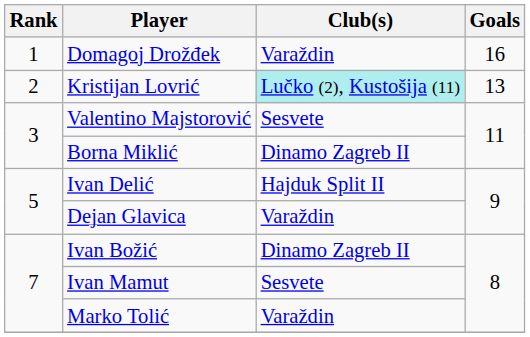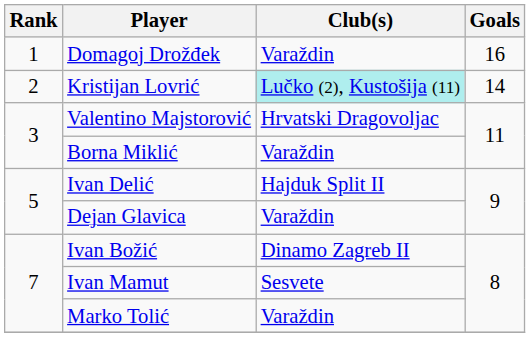 <table class="wikitable" style="text-align:center">
 <tr>
 <th>Rank</th>
 <th>Player</th>
 <th>Club(s)</th>
 <th>Goals</th>
 </tr>
 <tr>
 <td rowspan=1>1</td>
 <td align="left"> <a href='#'>Domagoj Drožđek</a></td>
 <td align="left"><a href='#'>Varaždin</a></td>
 <td rowspan=1>16</td>
 </tr>
 <tr>
 <td rowspan=1>2</td>
 <td align="left"> <a href='#'>Kristijan Lovrić</a></td>
 <td align="left" style="background: paleturquoise;"><a href='#'>Lučko</a> <small>(2)</small>, <a href='#'>Kustošija</a> <small>(11)</small></td>
-<td rowspan=1>13</td>
+<td rowspan=1>14</td>
 </tr>
 <tr>
 <td rowspan=2>3</td>
 <td align="left"> <a href='#'>Valentino Majstorović</a></td>
-<td align="left"><a href='#'>Sesvete</a></td>
+<td align="left"><a href='#'>Hrvatski Dragovoljac</a></td>
 <td rowspan=2>11</td>
 </tr>
 <tr>
 <td align="left"> <a href='#'>Borna Miklić</a></td>
-<td align="left"><a href='#'>Dinamo Zagreb II</a></td>
+<td align="left"><a href='#'>Varaždin</a></td>
 </tr>
 <tr>
 <td rowspan=2>5</td>
 <td align="left"> <a href='#'>Ivan Delić</a></td>
 <td align="left"><a href='#'>Hajduk Split II</a></td>
 <td rowspan=2>9</td>
 </tr>
 <tr>
 <td align="left"> <a href='#'>Dejan Glavica</a></td>
 <td align="left"><a href='#'>Varaždin</a></td>
 </tr>
 <tr>
 <td rowspan=3>7</td>
 <td align="left"> <a href='#'>Ivan Božić</a></td>
 <td align="left"><a href='#'>Dinamo Zagreb II</a></td>
 <td rowspan=3>8</td>
 </tr>
 <tr>
 <td align="left"> <a href='#'>Ivan Mamut</a></td>
 <td align="left"><a href='#'>Sesvete</a></td>
 </tr>
 <tr>
 <td align="left"> <a href='#'>Marko Tolić</a></td>
 <td align="left"><a href='#'>Varaždin</a></td>
 </tr>
 <tr>
 </tr>
 </table>
